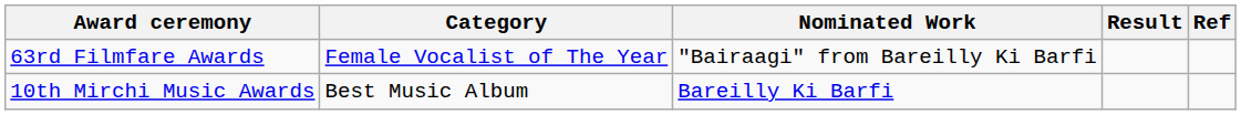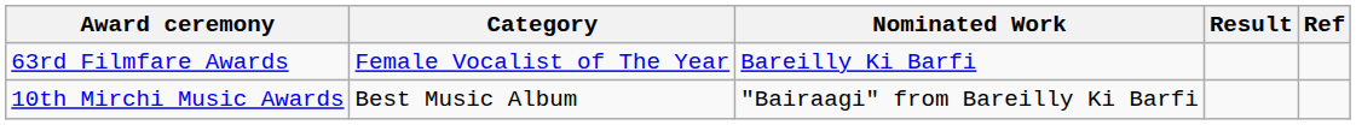 <table class="wikitable">
 <tr>
 <th>Award ceremony</th>
 <th>Category</th>
 <th>Nominated Work</th>
 <th>Result</th>
 <th>Ref</th>
 </tr>
 <tr>
 <td><a href='#'>63rd Filmfare Awards</a></td>
 <td><a href='#'>Female Vocalist of The Year</a></td>
-<td>"Bairaagi" from Bareilly Ki Barfi</td>
+<td><a href='#'>Bareilly Ki Barfi</a></td>
 <td></td>
 <td></td>
 </tr>
 <tr>
 <td><a href='#'>10th Mirchi Music Awards</a></td>
 <td>Best Music Album</td>
-<td><a href='#'>Bareilly Ki Barfi</a></td>
+<td>"Bairaagi" from Bareilly Ki Barfi</td>
 <td></td>
 <td></td>
 </tr>
 </table>
